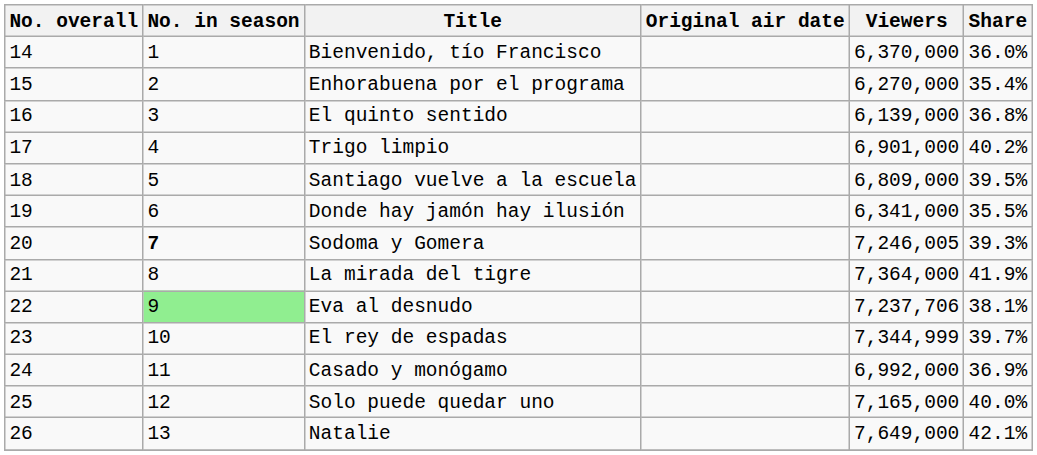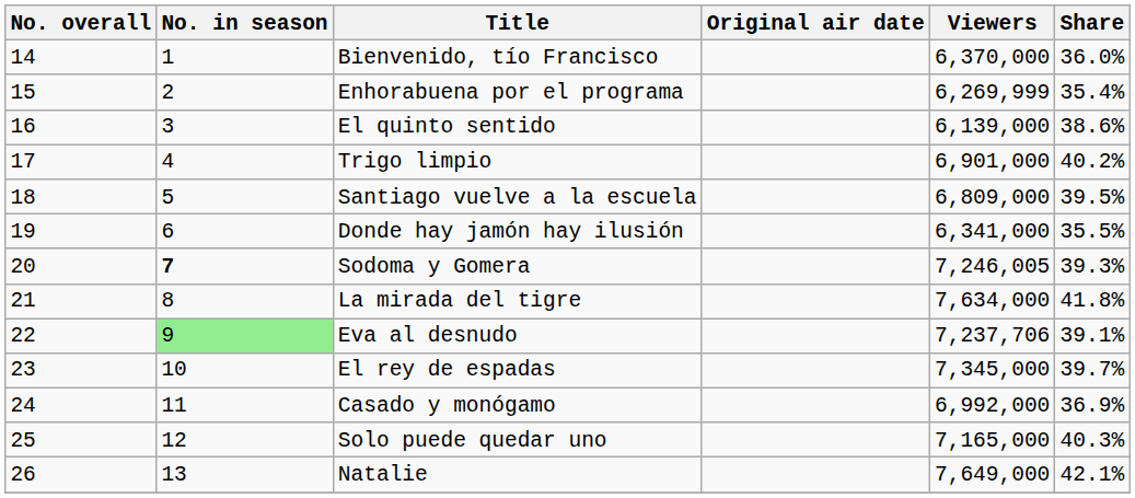 <table class="wikitable">
 <tr>
 <th>No. overall</th>
 <th>No. in season</th>
 <th>Title</th>
 <th>Original air date</th>
 <th>Viewers</th>
 <th>Share</th>
 </tr>
 <tr ---->
 <td>14</td>
 <td>1</td>
 <td>Bienvenido, tío Francisco</td>
 <td></td>
 <td>6,370,000</td>
 <td>36.0%</td>
 </tr>
 <tr ---->
 <td>15</td>
 <td>2</td>
 <td>Enhorabuena por el programa</td>
 <td></td>
-<td>6,270,000</td>
+<td>6,269,999</td>
 <td>35.4%</td>
 </tr>
 <tr ---->
 <td>16</td>
 <td>3</td>
 <td>El quinto sentido</td>
 <td></td>
 <td>6,139,000</td>
-<td>36.8%</td>
+<td>38.6%</td>
 </tr>
 <tr ---->
 <td>17</td>
 <td>4</td>
 <td>Trigo limpio</td>
 <td></td>
 <td>6,901,000</td>
 <td>40.2%</td>
 </tr>
 <tr ---->
 <td>18</td>
 <td>5</td>
 <td>Santiago vuelve a la escuela</td>
 <td></td>
 <td>6,809,000</td>
 <td>39.5%</td>
 </tr>
 <tr ---->
 <td>19</td>
 <td>6</td>
 <td>Donde hay jamón hay ilusión</td>
 <td></td>
 <td>6,341,000</td>
 <td>35.5%</td>
 </tr>
 <tr ---->
 <td>20</td>
 <td><strong>7</strong></td>
 <td>Sodoma y Gomera</td>
 <td></td>
 <td>7,246,005</td>
 <td>39.3%</td>
 </tr>
 <tr ---->
 <td>21</td>
 <td>8</td>
 <td>La mirada del tigre</td>
 <td></td>
-<td>7,364,000</td>
-<td>41.9%</td>
+<td>7,634,000</td>
+<td>41.8%</td>
 </tr>
 <tr ---->
 <td>22</td>
 <td style="background: lightgreen;">9</td>
 <td>Eva al desnudo</td>
 <td></td>
 <td>7,237,706</td>
-<td>38.1%</td>
+<td>39.1%</td>
 </tr>
 <tr ---->
 <td>23</td>
 <td>10</td>
 <td>El rey de espadas</td>
 <td></td>
-<td>7,344,999</td>
+<td>7,345,000</td>
 <td>39.7%</td>
 </tr>
 <tr ---->
 <td>24</td>
 <td>11</td>
 <td>Casado y monógamo</td>
 <td></td>
 <td>6,992,000</td>
 <td>36.9%</td>
 </tr>
 <tr ---->
 <td>25</td>
 <td>12</td>
 <td>Solo puede quedar uno</td>
 <td></td>
 <td>7,165,000</td>
-<td>40.0%</td>
+<td>40.3%</td>
 </tr>
 <tr ---->
 <td>26</td>
 <td>13</td>
 <td>Natalie</td>
 <td></td>
 <td>7,649,000</td>
 <td>42.1%</td>
 </tr>
 <tr>
 </tr>
 </table>
